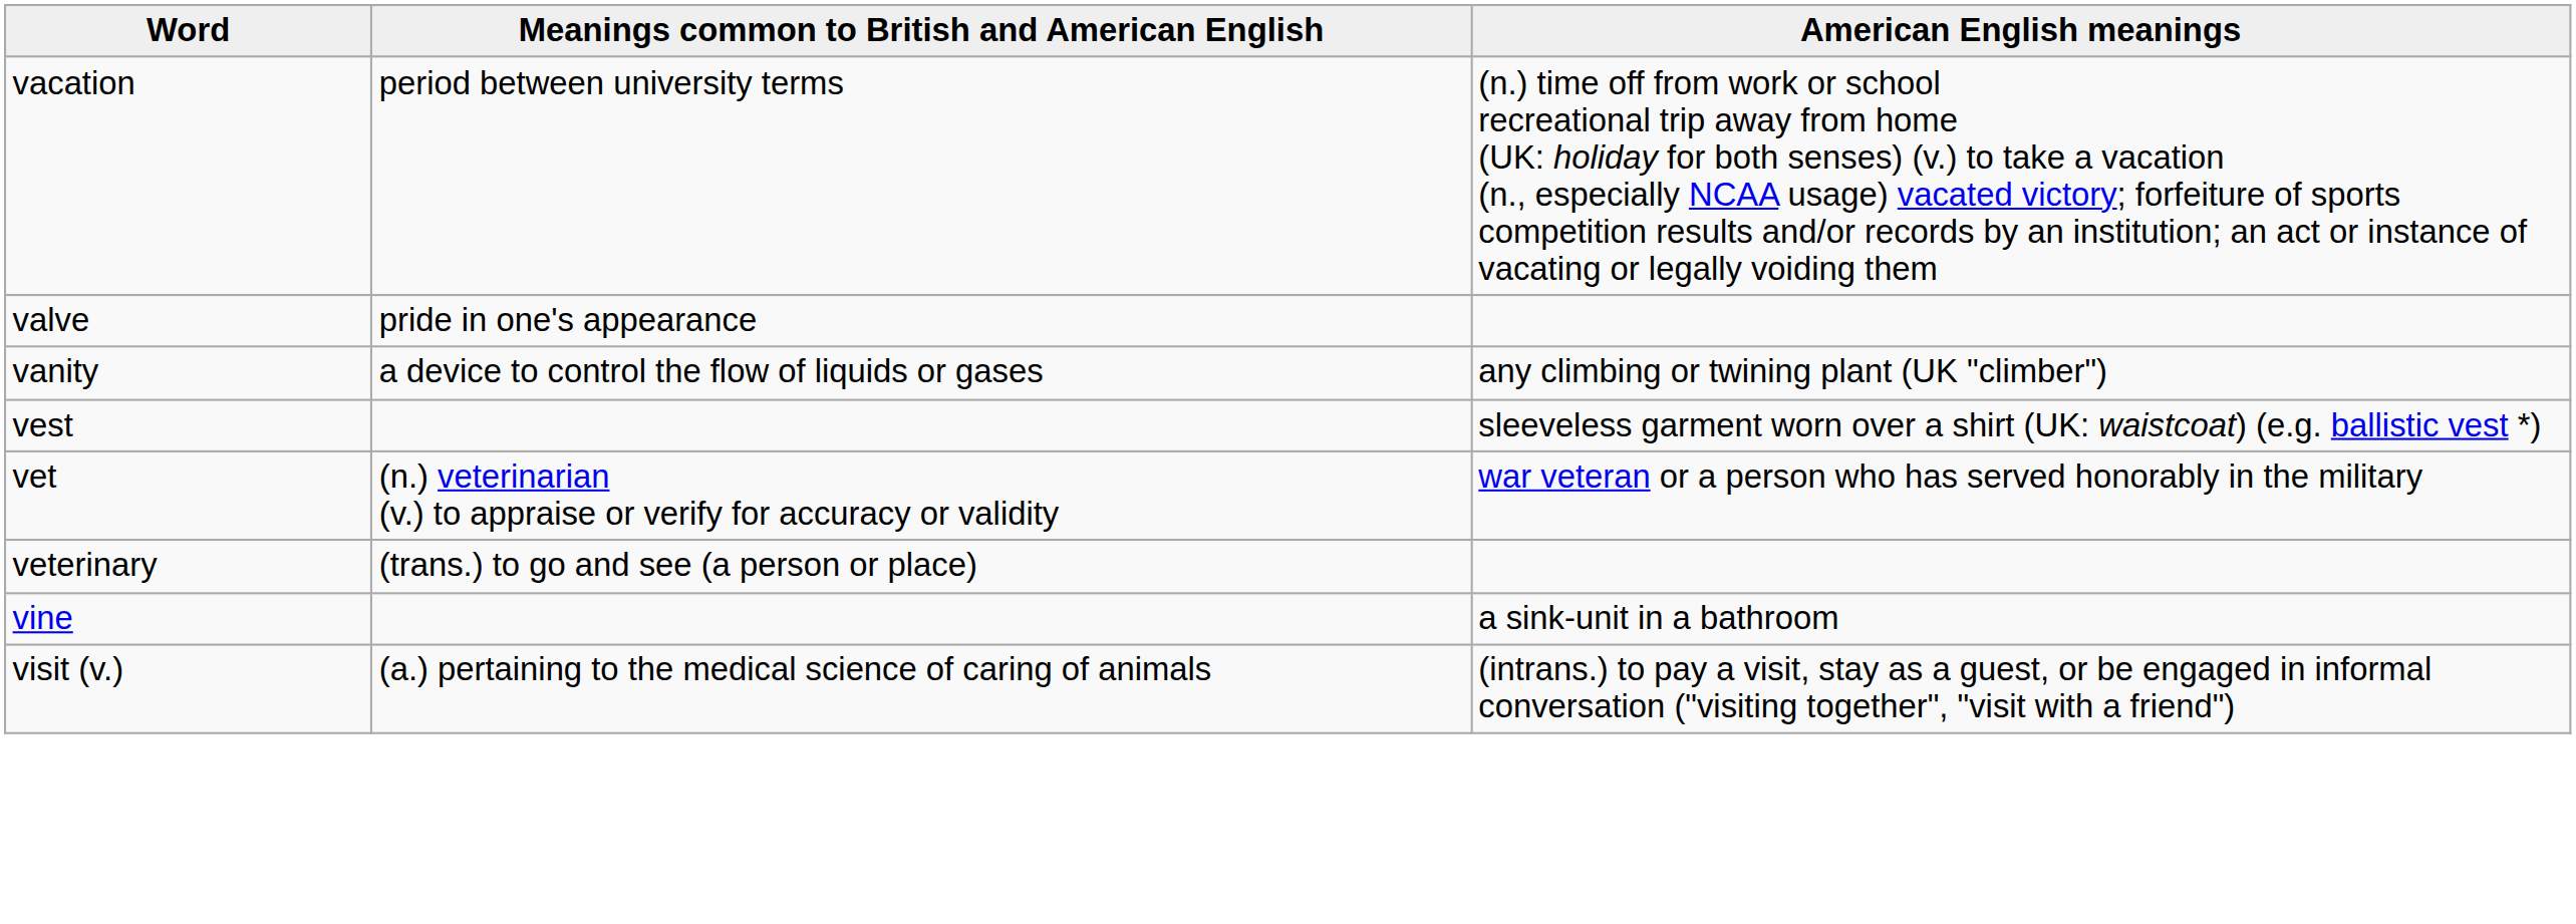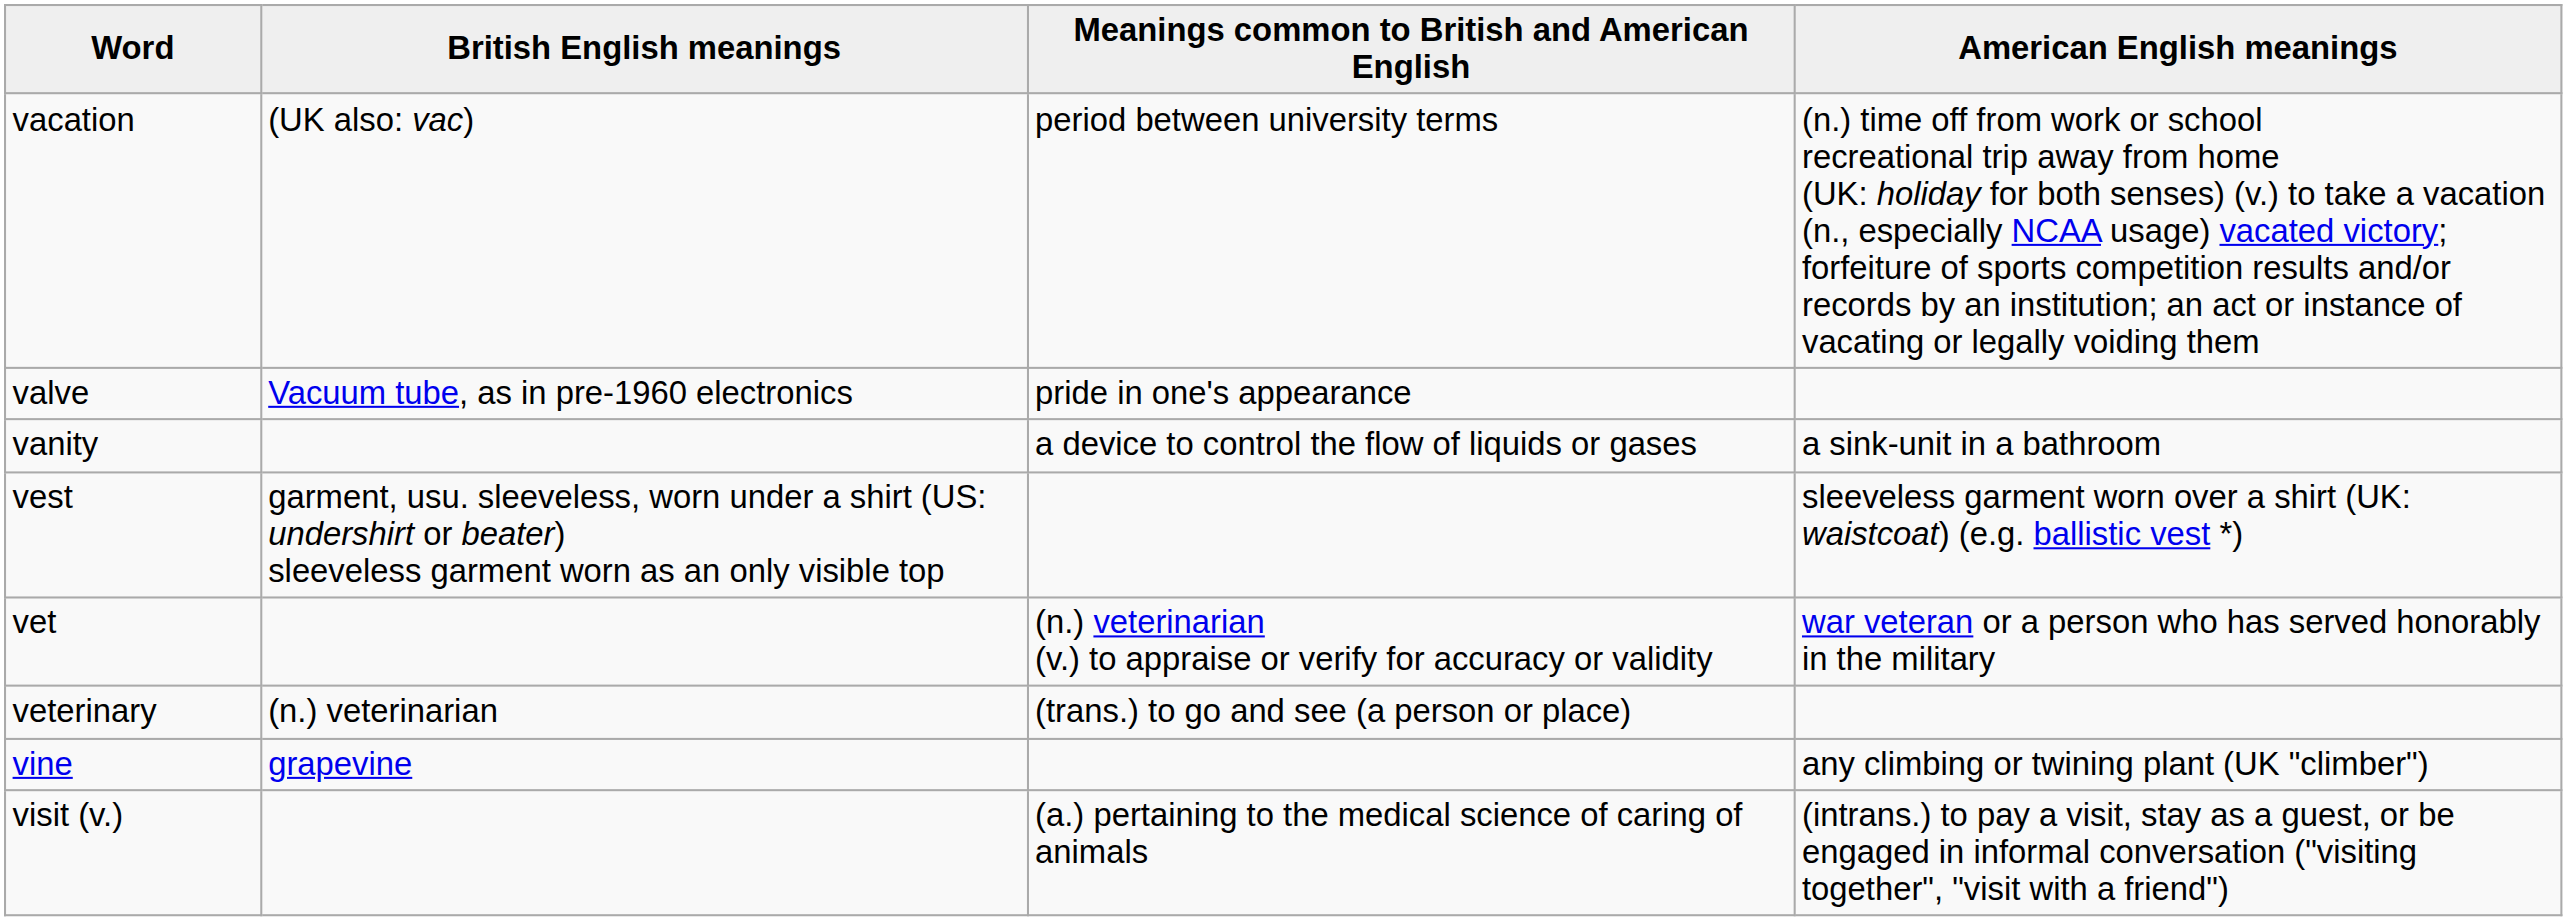 <table class="wikitable">
 <tr>
 <th style="width:10%; background:#efefef;">Word</th>
+<th style="width:30%; background:#efefef;">British English meanings</th>
 <th style="width:30%; background:#efefef;">Meanings common to British and American English</th>
 <th style="width:30%; background:#efefef;">American English meanings</th>
 </tr>
 <tr valign="top">
 <td>vacation</td>
+<td>(UK also: <em>vac</em>)</td>
 <td>period between university terms</td>
 <td>(n.) time off from work or school<br>recreational trip away from home<br>(UK: <em>holiday</em> for both senses) (v.) to take a vacation<br>(n., especially <a href='#'>NCAA</a> usage) <a href='#'>vacated victory</a>; forfeiture of sports competition results and/or records by an institution; an act or instance of vacating or legally voiding them</td>
 </tr>
 <tr valign="top">
 <td>valve</td>
+<td><a href='#'>Vacuum tube</a>, as in pre-1960 electronics</td>
 <td>pride in one's appearance</td>
 <td> </td>
 </tr>
 <tr valign="top">
 <td>vanity</td>
+<td> </td>
 <td>a device to control the flow of liquids or gases</td>
-<td>any climbing or twining plant (UK "climber")</td>
+<td>a sink-unit in a bathroom</td>
 </tr>
 <tr valign="top">
 <td>vest</td>
+<td>garment, usu. sleeveless, worn under a shirt (US: <em>undershirt</em> or <em>beater</em>)<br>sleeveless garment worn as an only visible top</td>
 <td> </td>
 <td>sleeveless garment worn over a shirt (UK: <em>waistcoat</em>) (e.g. <a href='#'>ballistic vest</a> *)</td>
 </tr>
 <tr valign="top">
 <td>vet</td>
+<td> </td>
 <td>(n.) <a href='#'>veterinarian</a> <br> (v.) to appraise or verify for accuracy or validity</td>
 <td><a href='#'>war veteran</a> or a person who has served honorably in the military</td>
 </tr>
 <tr valign="top">
 <td>veterinary</td>
+<td>(n.) veterinarian</td>
 <td>(trans.) to go and see (a person or place)</td>
 <td> </td>
 </tr>
 <tr valign="top">
 <td><a href='#'>vine</a></td>
+<td><a href='#'>grapevine</a></td>
 <td></td>
-<td>a sink-unit in a bathroom</td>
+<td>any climbing or twining plant (UK "climber")</td>
 </tr>
 <tr valign="top">
 <td>visit (v.)</td>
+<td> </td>
 <td>(a.) pertaining to the medical science of caring of animals</td>
 <td>(intrans.) to pay a visit, stay as a guest, or be engaged in informal conversation ("visiting together", "visit with a friend")</td>
 </tr>
 </table>
